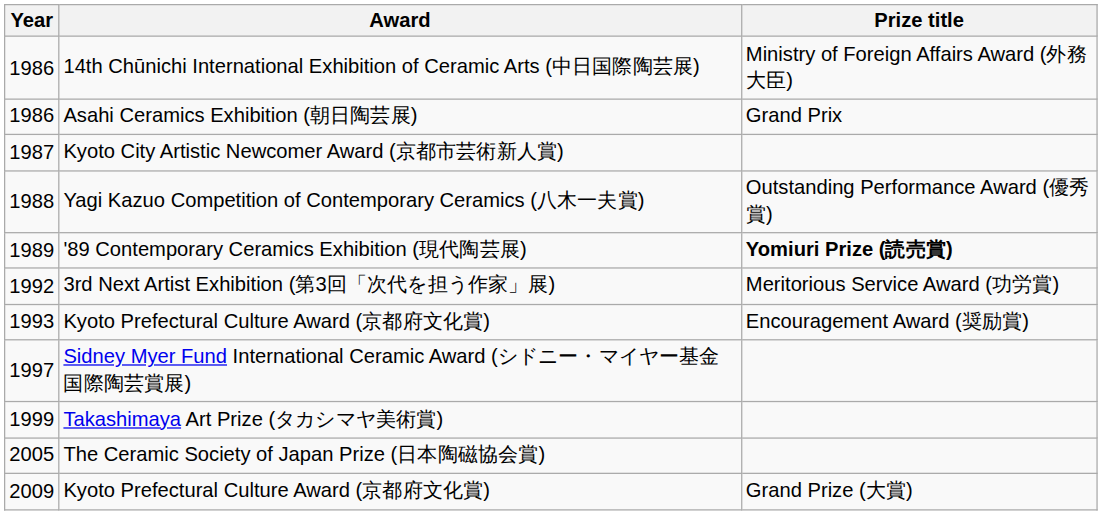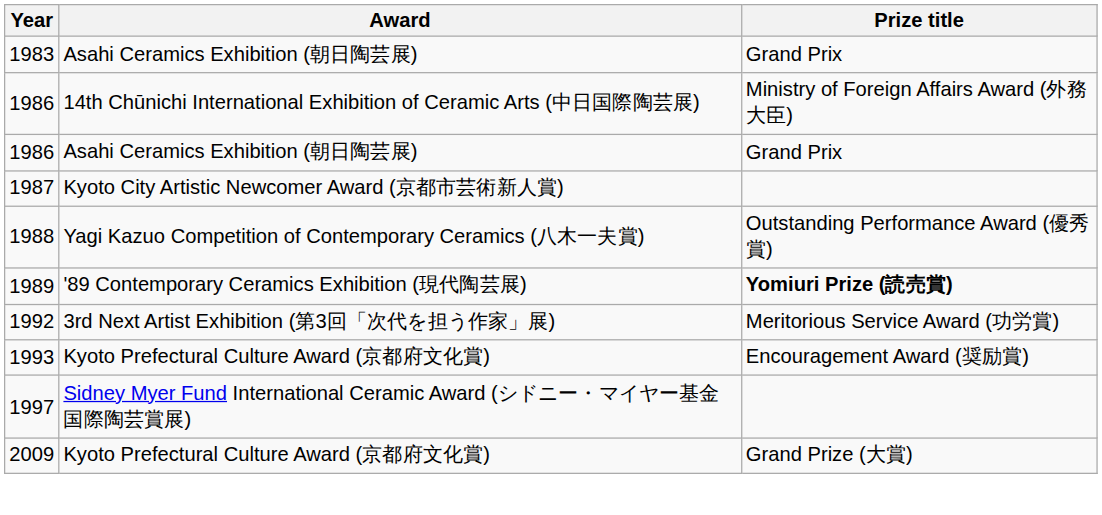 <table class="wikitable">
 <tr>
 <th>Year</th>
 <th>Award</th>
 <th>Prize title</th>
+</tr>
+<tr>
+<td>1983</td>
+<td>Asahi Ceramics Exhibition (朝日陶芸展)</td>
+<td>Grand Prix</td>
 </tr>
 <tr>
 <td>1986</td>
 <td>14th Chūnichi International Exhibition of Ceramic Arts (中日国際陶芸展)</td>
 <td>Ministry of Foreign Affairs Award (外務大臣)</td>
 </tr>
 <tr>
 <td>1986</td>
 <td>Asahi Ceramics Exhibition (朝日陶芸展)</td>
 <td>Grand Prix</td>
 </tr>
 <tr>
 <td>1987</td>
 <td>Kyoto City Artistic Newcomer Award (京都市芸術新人賞)</td>
 <td></td>
 </tr>
 <tr>
 <td>1988</td>
 <td>Yagi Kazuo Competition of Contemporary Ceramics (八木一夫賞)</td>
 <td>Outstanding Performance Award (優秀賞)</td>
 </tr>
 <tr>
 <td>1989</td>
 <td>'89 Contemporary Ceramics Exhibition (現代陶芸展)</td>
 <td><strong>Yomiuri Prize (読売賞)</strong></td>
 </tr>
 <tr>
 <td>1992</td>
 <td>3rd Next Artist Exhibition (第3回「次代を担う作家」展)</td>
 <td>Meritorious Service Award (功労賞)</td>
 </tr>
 <tr>
 <td>1993</td>
 <td>Kyoto Prefectural Culture Award (京都府文化賞)</td>
 <td>Encouragement Award (奨励賞)</td>
 </tr>
 <tr>
 <td>1997</td>
 <td><a href='#'>Sidney Myer Fund</a> International Ceramic Award (シドニー・マイヤー基金国際陶芸賞展)</td>
 <td></td>
 </tr>
 <tr>
-<td>1999</td>
-<td><a href='#'>Takashimaya</a> Art Prize (タカシマヤ美術賞)</td>
-<td></td>
-</tr>
-<tr>
-<td>2005</td>
-<td>The Ceramic Society of Japan Prize (日本陶磁協会賞)</td>
-<td></td>
-</tr>
-<tr>
 <td>2009</td>
 <td>Kyoto Prefectural Culture Award (京都府文化賞)</td>
 <td>Grand Prize (大賞)</td>
 </tr>
 </table>
